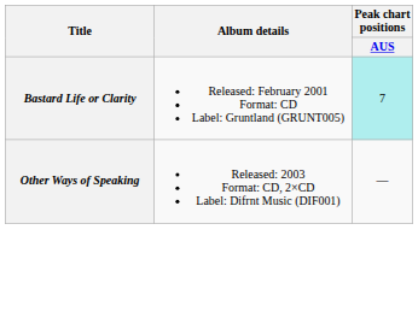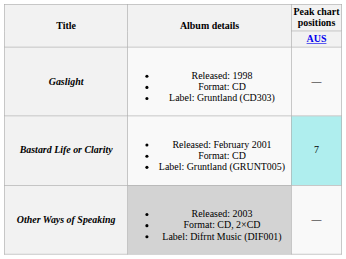 <table class="wikitable plainrowheaders" style="text-align:center;" border="1">
 <tr>
 <th scope="col" rowspan="2" style="width:12em;">Title</th>
 <th scope="col" rowspan="2" style="width:16em;">Album details</th>
 <th scope="col" colspan="1">Peak chart<br>positions</th>
 </tr>
 <tr>
 <th scope="col" style="text-align:center;"><a href='#'>AUS</a><br></th>
 </tr>
 <tr>
+<th scope="row"><em>Gaslight</em></th>
+<td><br><ul><li>Released: 1998</li><li>Format: CD</li><li>Label: Gruntland (CD303)</li></ul></td>
+<td align="center">—</td>
+</tr>
+<tr>
 <th scope="row"><em>Bastard Life or Clarity</em></th>
 <td><br><ul><li>Released: February 2001</li><li>Format: CD</li><li>Label: Gruntland (GRUNT005)</li></ul></td>
 <td align="center" style="background: paleturquoise;">7</td>
 </tr>
 <tr>
 <th scope="row"><em>Other Ways of Speaking</em></th>
-<td><br><ul><li>Released: 2003</li><li>Format: CD, 2×CD</li><li>Label: Difrnt Music (DIF001)</li></ul></td>
+<td style="background: lightgrey;"><br><ul><li>Released: 2003</li><li>Format: CD, 2×CD</li><li>Label: Difrnt Music (DIF001)</li></ul></td>
 <td align="center">—</td>
 </tr>
 </table>
